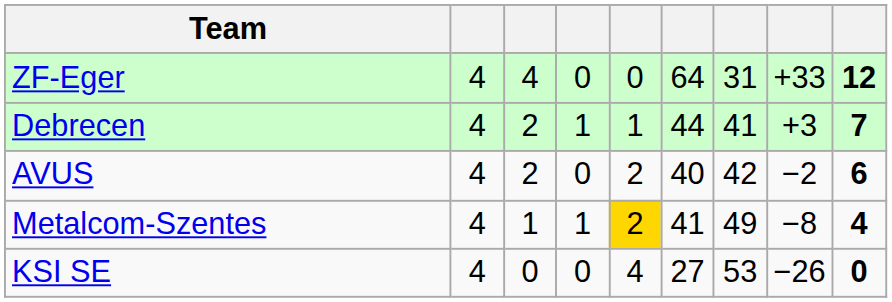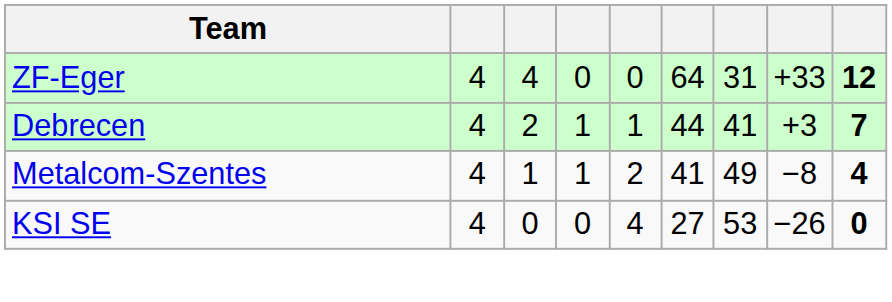 <table class="wikitable" style="text-align:center;">
 <tr>
 <th width=225>Team</th>
 <th width=20></th>
 <th width=20></th>
 <th width=20></th>
 <th width=20></th>
 <th width=20></th>
 <th width=20></th>
 <th width=20></th>
 <th width=20></th>
 </tr>
 <tr style="background:#cfc;">
 <td align="left"><a href='#'>ZF-Eger</a></td>
 <td>4</td>
 <td>4</td>
 <td>0</td>
 <td>0</td>
 <td>64</td>
 <td>31</td>
 <td>+33</td>
 <td><strong>12</strong></td>
 </tr>
 <tr style="background:#cfc;">
 <td align="left"><a href='#'>Debrecen</a></td>
 <td>4</td>
 <td>2</td>
 <td>1</td>
 <td>1</td>
 <td>44</td>
 <td>41</td>
 <td>+3</td>
 <td><strong>7</strong></td>
 </tr>
 <tr>
-<td align="left"><a href='#'>AVUS</a></td>
-<td>4</td>
-<td>2</td>
-<td>0</td>
-<td>2</td>
-<td>40</td>
-<td>42</td>
-<td>−2</td>
-<td><strong>6</strong></td>
-</tr>
-<tr>
 <td align="left"><a href='#'>Metalcom-Szentes</a></td>
 <td>4</td>
 <td>1</td>
 <td>1</td>
-<td style="background: gold;">2</td>
+<td>2</td>
 <td>41</td>
 <td>49</td>
 <td>−8</td>
 <td><strong>4</strong></td>
 </tr>
 <tr>
 <td align="left"><a href='#'>KSI SE</a></td>
 <td>4</td>
 <td>0</td>
 <td>0</td>
 <td>4</td>
 <td>27</td>
 <td>53</td>
 <td>−26</td>
 <td><strong>0</strong></td>
 </tr>
 </table>
